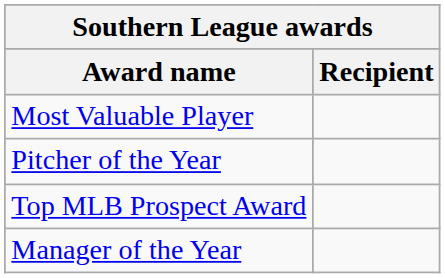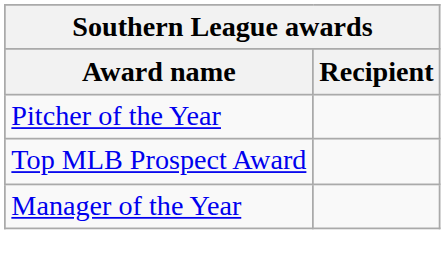 <table class="wikitable">
 <tr>
 <th colspan="2">Southern League awards</th>
 </tr>
 <tr>
 <th>Award name</th>
 <th>Recipient</th>
-</tr>
-<tr>
-<td><a href='#'>Most Valuable Player</a></td>
-<td></td>
 </tr>
 <tr>
 <td><a href='#'>Pitcher of the Year</a></td>
 <td></td>
 </tr>
 <tr>
 <td><a href='#'>Top MLB Prospect Award</a></td>
 <td></td>
 </tr>
 <tr>
 <td><a href='#'>Manager of the Year</a></td>
 <td></td>
 </tr>
 </table>
